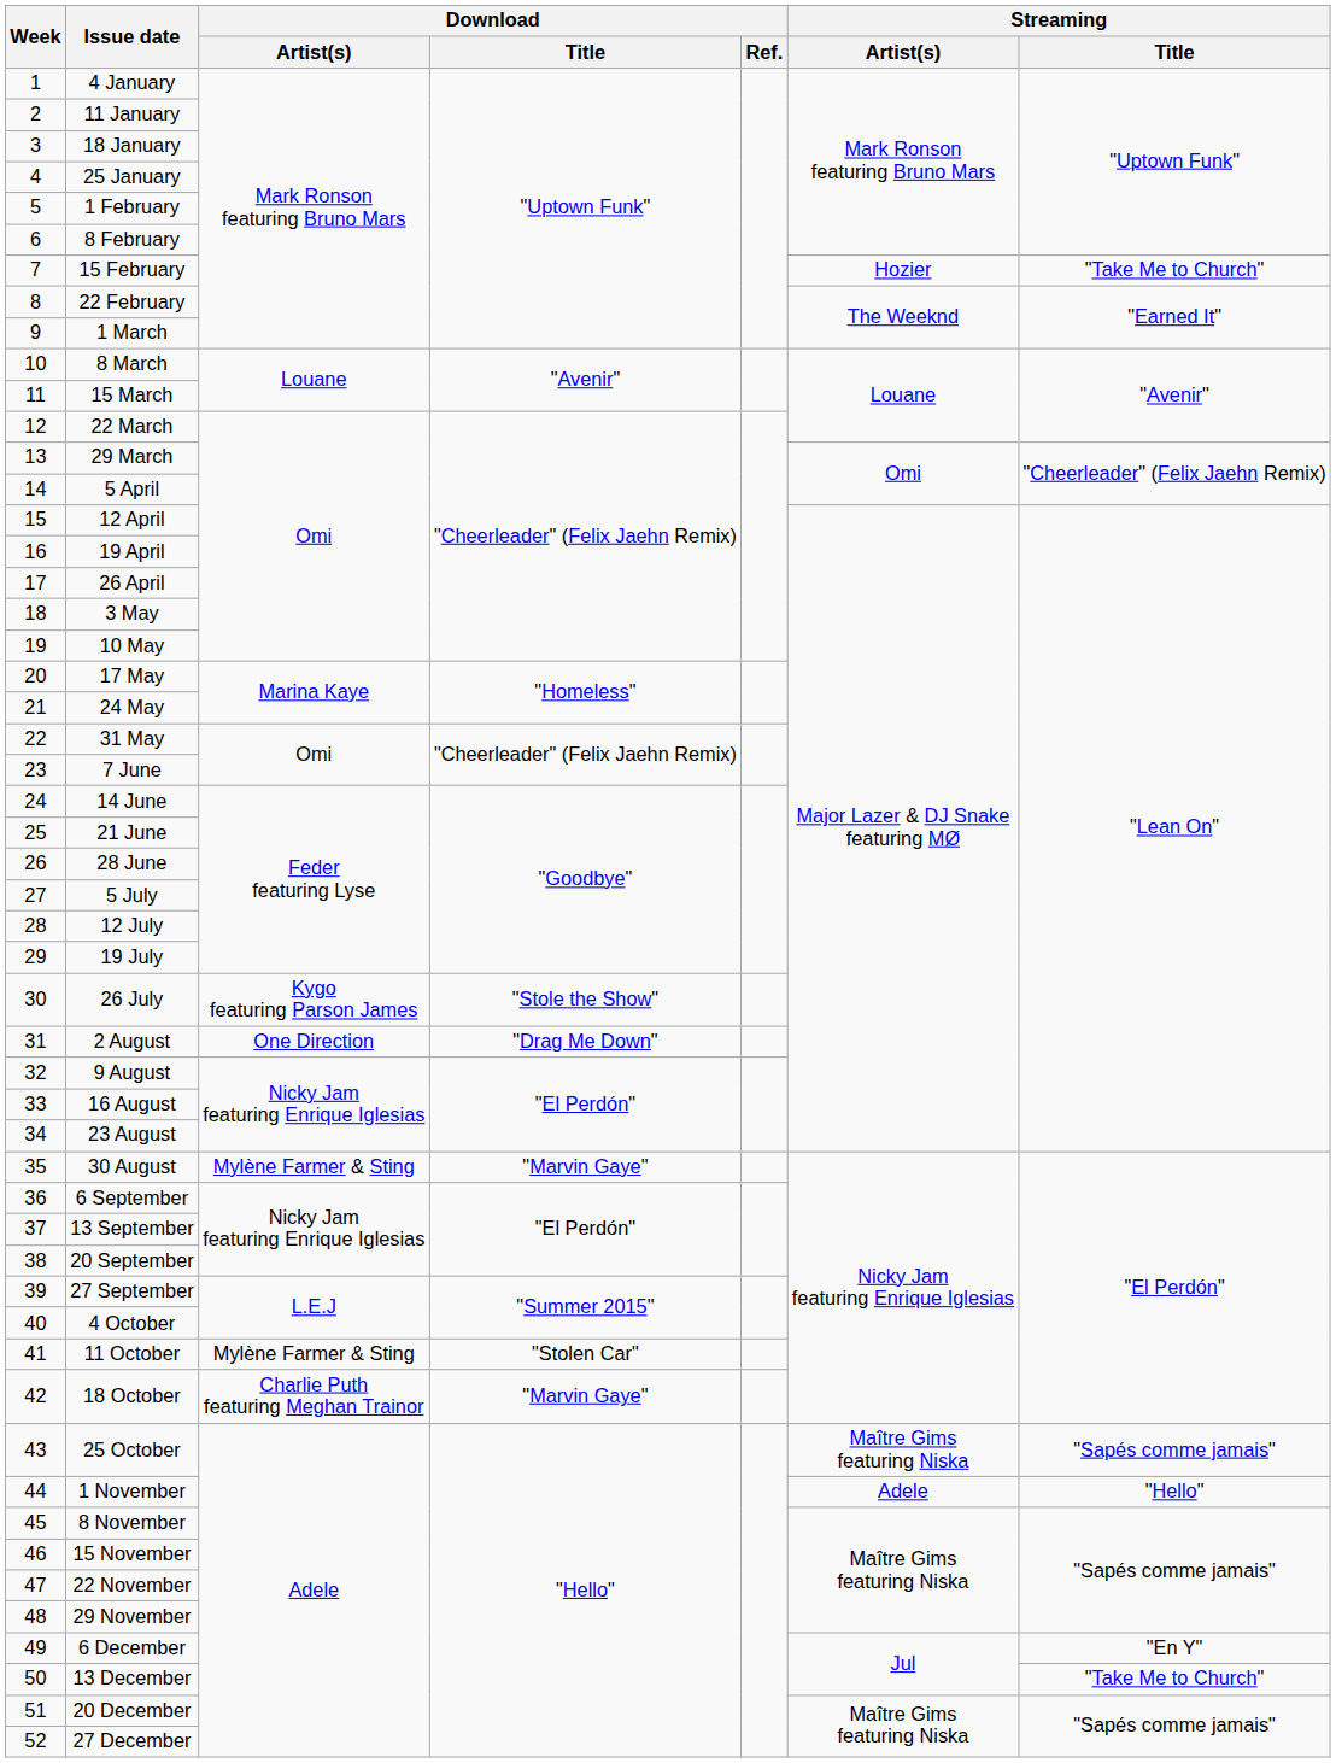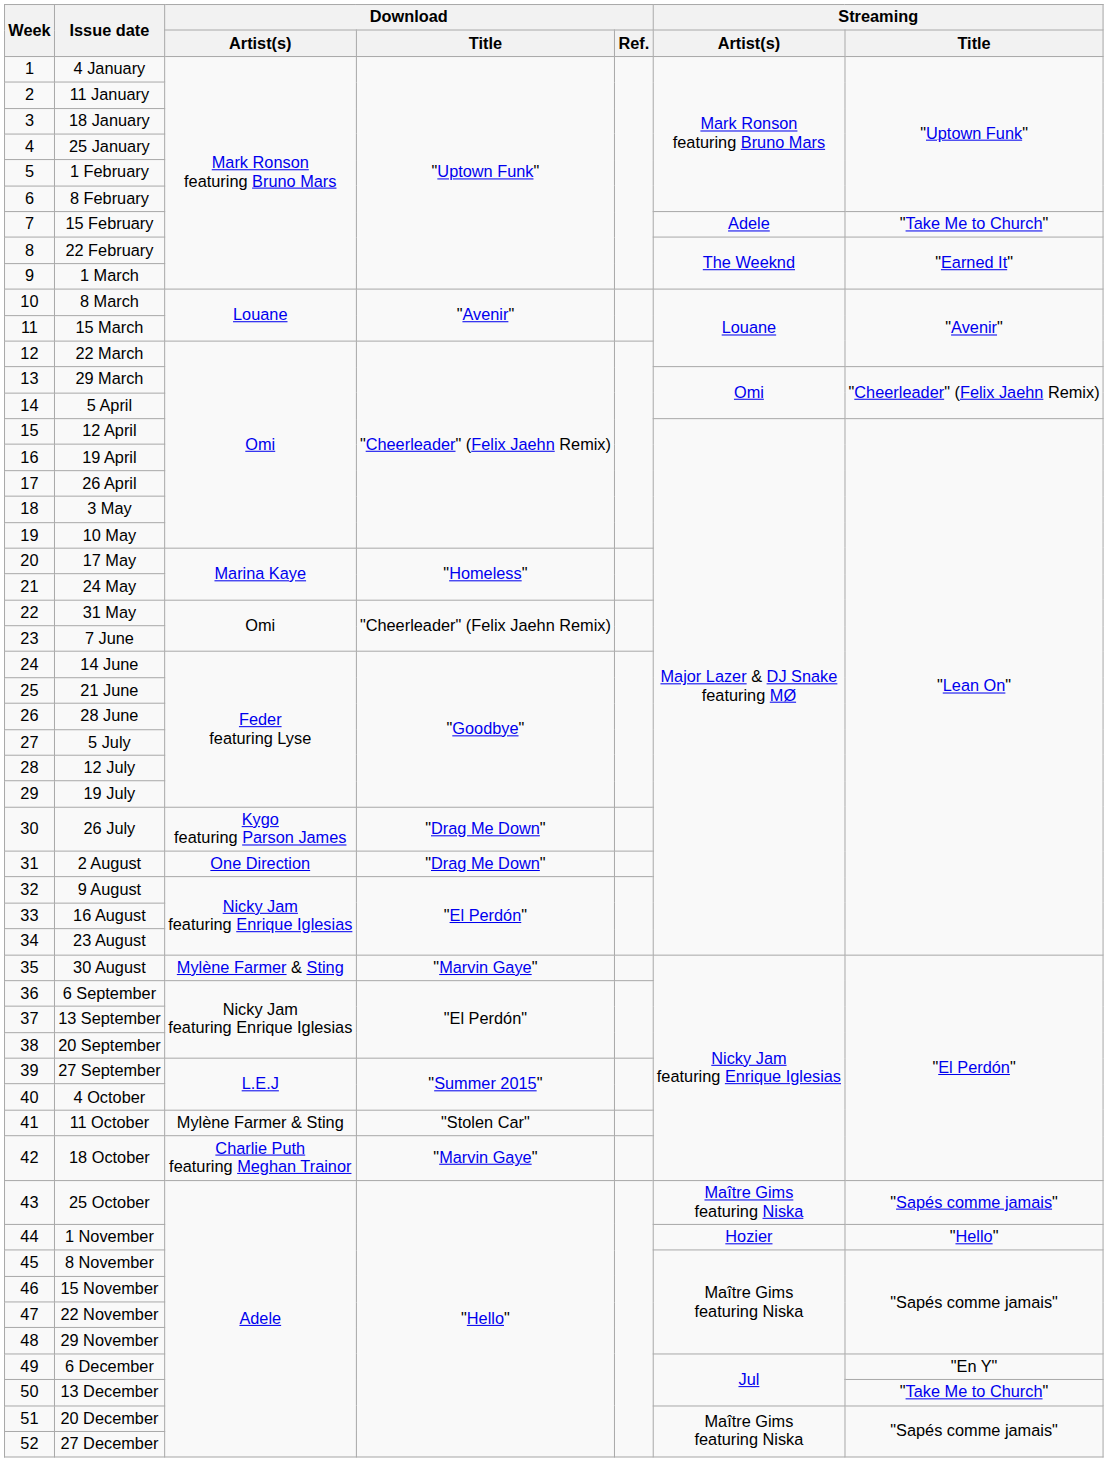 <table class="wikitable" style="text-align:center;">
 <tr>
 <th rowspan="2">Week</th>
 <th rowspan="2">Issue date</th>
 <th colspan="3">Download</th>
 <th colspan="3">Streaming</th>
 </tr>
 <tr>
 <th>Artist(s)</th>
 <th>Title</th>
 <th>Ref.</th>
 <th>Artist(s)</th>
 <th>Title</th>
 </tr>
 <tr>
 <td>1</td>
 <td>4 January</td>
 <td rowspan="9"><a href='#'>Mark Ronson</a><br>featuring <a href='#'>Bruno Mars</a></td>
 <td rowspan="9">"<a href='#'>Uptown Funk</a>"</td>
 <td rowspan="9"></td>
 <td rowspan="6"><a href='#'>Mark Ronson</a><br>featuring <a href='#'>Bruno Mars</a></td>
 <td rowspan="6">"<a href='#'>Uptown Funk</a>"</td>
 </tr>
 <tr>
 <td>2</td>
 <td>11 January</td>
 </tr>
 <tr>
 <td>3</td>
 <td>18 January</td>
 </tr>
 <tr>
 <td>4</td>
 <td>25 January</td>
 </tr>
 <tr>
 <td>5</td>
 <td>1 February</td>
 </tr>
 <tr>
 <td>6</td>
 <td>8 February</td>
 </tr>
 <tr>
 <td>7</td>
 <td>15 February</td>
-<td><a href='#'>Hozier</a></td>
+<td><a href='#'>Adele</a></td>
 <td>"<a href='#'>Take Me to Church</a>"</td>
 </tr>
 <tr>
 <td>8</td>
 <td>22 February</td>
 <td rowspan="2"><a href='#'>The Weeknd</a></td>
 <td rowspan="2">"<a href='#'>Earned It</a>"</td>
 </tr>
 <tr>
 <td>9</td>
 <td>1 March</td>
 </tr>
 <tr>
 <td>10</td>
 <td>8 March</td>
 <td rowspan="2"><a href='#'>Louane</a></td>
 <td rowspan="2">"<a href='#'>Avenir</a>"</td>
 <td rowspan="2"></td>
 <td rowspan="3"><a href='#'>Louane</a></td>
 <td rowspan="3">"<a href='#'>Avenir</a>"</td>
 </tr>
 <tr>
 <td>11</td>
 <td>15 March</td>
 </tr>
 <tr>
 <td>12</td>
 <td>22 March</td>
 <td rowspan="8"><a href='#'>Omi</a></td>
 <td rowspan="8">"<a href='#'>Cheerleader</a>" (<a href='#'>Felix Jaehn</a> Remix)</td>
 <td rowspan="8"></td>
 </tr>
 <tr>
 <td>13</td>
 <td>29 March</td>
 <td rowspan="2"><a href='#'>Omi</a></td>
 <td rowspan="2">"<a href='#'>Cheerleader</a>" (<a href='#'>Felix Jaehn</a> Remix)</td>
 </tr>
 <tr>
 <td>14</td>
 <td>5 April</td>
 </tr>
 <tr>
 <td>15</td>
 <td>12 April</td>
 <td rowspan="20"><a href='#'>Major Lazer</a> & <a href='#'>DJ Snake</a><br> featuring <a href='#'>MØ</a></td>
 <td rowspan="20">"<a href='#'>Lean On</a>"</td>
 </tr>
 <tr>
 <td>16</td>
 <td>19 April</td>
 </tr>
 <tr>
 <td>17</td>
 <td>26 April</td>
 </tr>
 <tr>
 <td>18</td>
 <td>3 May</td>
 </tr>
 <tr>
 <td>19</td>
 <td>10 May</td>
 </tr>
 <tr>
 <td>20</td>
 <td>17 May</td>
 <td rowspan="2"><a href='#'>Marina Kaye</a></td>
 <td rowspan="2">"<a href='#'>Homeless</a>"</td>
 <td rowspan="2"></td>
 </tr>
 <tr>
 <td>21</td>
 <td>24 May</td>
 </tr>
 <tr>
 <td>22</td>
 <td>31 May</td>
 <td rowspan="2">Omi</td>
 <td rowspan="2">"Cheerleader" (Felix Jaehn Remix)</td>
 <td rowspan="2"></td>
 </tr>
 <tr>
 <td>23</td>
 <td>7 June</td>
 </tr>
 <tr>
 <td>24</td>
 <td>14 June</td>
 <td rowspan="6"><a href='#'>Feder</a><br>featuring Lyse</td>
 <td rowspan="6">"<a href='#'>Goodbye</a>"</td>
 <td rowspan="6"></td>
 </tr>
 <tr>
 <td>25</td>
 <td>21 June</td>
 </tr>
 <tr>
 <td>26</td>
 <td>28 June</td>
 </tr>
 <tr>
 <td>27</td>
 <td>5 July</td>
 </tr>
 <tr>
 <td>28</td>
 <td>12 July</td>
 </tr>
 <tr>
 <td>29</td>
 <td>19 July</td>
 </tr>
 <tr>
 <td>30</td>
 <td>26 July</td>
 <td><a href='#'>Kygo</a><br>featuring <a href='#'>Parson James</a></td>
-<td>"<a href='#'>Stole the Show</a>"</td>
+<td>"<a href='#'>Drag Me Down</a>"</td>
 <td></td>
 </tr>
 <tr>
 <td>31</td>
 <td>2 August</td>
 <td><a href='#'>One Direction</a></td>
 <td>"<a href='#'>Drag Me Down</a>"</td>
 <td></td>
 </tr>
 <tr>
 <td>32</td>
 <td>9 August</td>
 <td rowspan="3"><a href='#'>Nicky Jam</a><br>featuring <a href='#'>Enrique Iglesias</a></td>
 <td rowspan="3">"<a href='#'>El Perdón</a>"</td>
 <td rowspan="3"></td>
 </tr>
 <tr>
 <td>33</td>
 <td>16 August</td>
 </tr>
 <tr>
 <td>34</td>
 <td>23 August</td>
 </tr>
 <tr>
 <td>35</td>
 <td>30 August</td>
 <td><a href='#'>Mylène Farmer</a> & <a href='#'>Sting</a></td>
 <td>"<a href='#'>Marvin Gaye</a>"</td>
 <td></td>
 <td rowspan="8"><a href='#'>Nicky Jam</a><br>featuring <a href='#'>Enrique Iglesias</a></td>
 <td rowspan="8">"<a href='#'>El Perdón</a>"</td>
 </tr>
 <tr>
 <td>36</td>
 <td>6 September</td>
 <td rowspan="3">Nicky Jam<br>featuring Enrique Iglesias</td>
 <td rowspan="3">"El Perdón"</td>
 <td rowspan="3"></td>
 </tr>
 <tr>
 <td>37</td>
 <td>13 September</td>
 </tr>
 <tr>
 <td>38</td>
 <td>20 September</td>
 </tr>
 <tr>
 <td>39</td>
 <td>27 September</td>
 <td rowspan="2"><a href='#'>L.E.J</a></td>
 <td rowspan="2">"<a href='#'>Summer 2015</a>"</td>
 <td rowspan="2"></td>
 </tr>
 <tr>
 <td>40</td>
 <td>4 October</td>
 </tr>
 <tr>
 <td>41</td>
 <td>11 October</td>
 <td>Mylène Farmer & Sting</td>
 <td>"Stolen Car"</td>
 <td></td>
 </tr>
 <tr>
 <td>42</td>
 <td>18 October</td>
 <td><a href='#'>Charlie Puth</a><br>featuring <a href='#'>Meghan Trainor</a></td>
 <td>"<a href='#'>Marvin Gaye</a>"</td>
 <td></td>
 </tr>
 <tr>
 <td>43</td>
 <td>25 October</td>
 <td rowspan="10"><a href='#'>Adele</a></td>
 <td rowspan="10">"<a href='#'>Hello</a>"</td>
 <td rowspan="10"></td>
 <td><a href='#'>Maître Gims</a><br>featuring <a href='#'>Niska</a></td>
 <td>"<a href='#'>Sapés comme jamais</a>"</td>
 </tr>
 <tr>
 <td>44</td>
 <td>1 November</td>
-<td><a href='#'>Adele</a></td>
+<td><a href='#'>Hozier</a></td>
 <td>"<a href='#'>Hello</a>"</td>
 </tr>
 <tr>
 <td>45</td>
 <td>8 November</td>
 <td rowspan="4">Maître Gims<br>featuring Niska</td>
 <td rowspan="4">"Sapés comme jamais"</td>
 </tr>
 <tr>
 <td>46</td>
 <td>15 November</td>
 </tr>
 <tr>
 <td>47</td>
 <td>22 November</td>
 </tr>
 <tr>
 <td>48</td>
 <td>29 November</td>
 </tr>
 <tr>
 <td>49</td>
 <td>6 December</td>
 <td rowspan="2"><a href='#'>Jul</a></td>
 <td>"En Y"</td>
 </tr>
 <tr>
 <td>50</td>
 <td>13 December</td>
 <td>"<a href='#'>Take Me to Church</a>"</td>
 </tr>
 <tr>
 <td>51</td>
 <td>20 December</td>
 <td rowspan="2">Maître Gims<br>featuring Niska</td>
 <td rowspan="2">"Sapés comme jamais"</td>
 </tr>
 <tr>
 <td>52</td>
 <td>27 December</td>
 </tr>
 </table>
